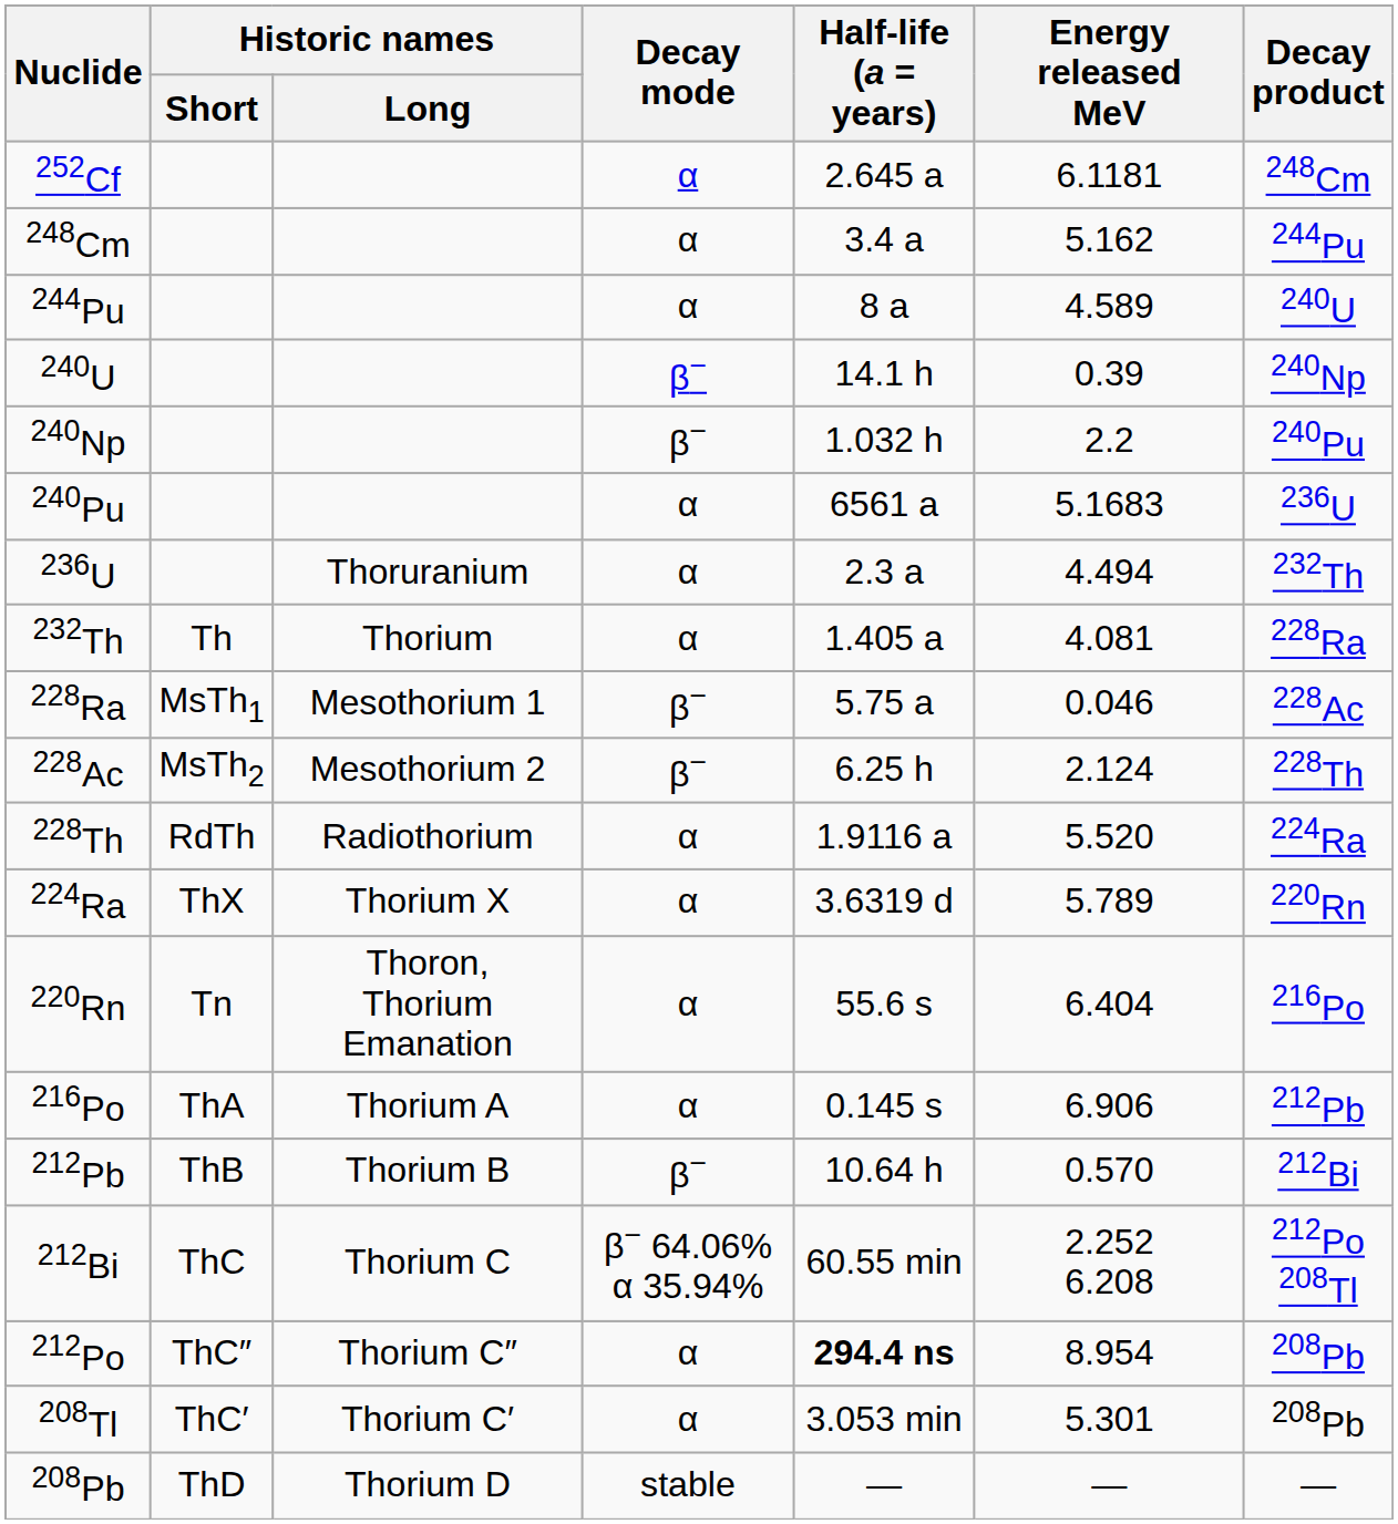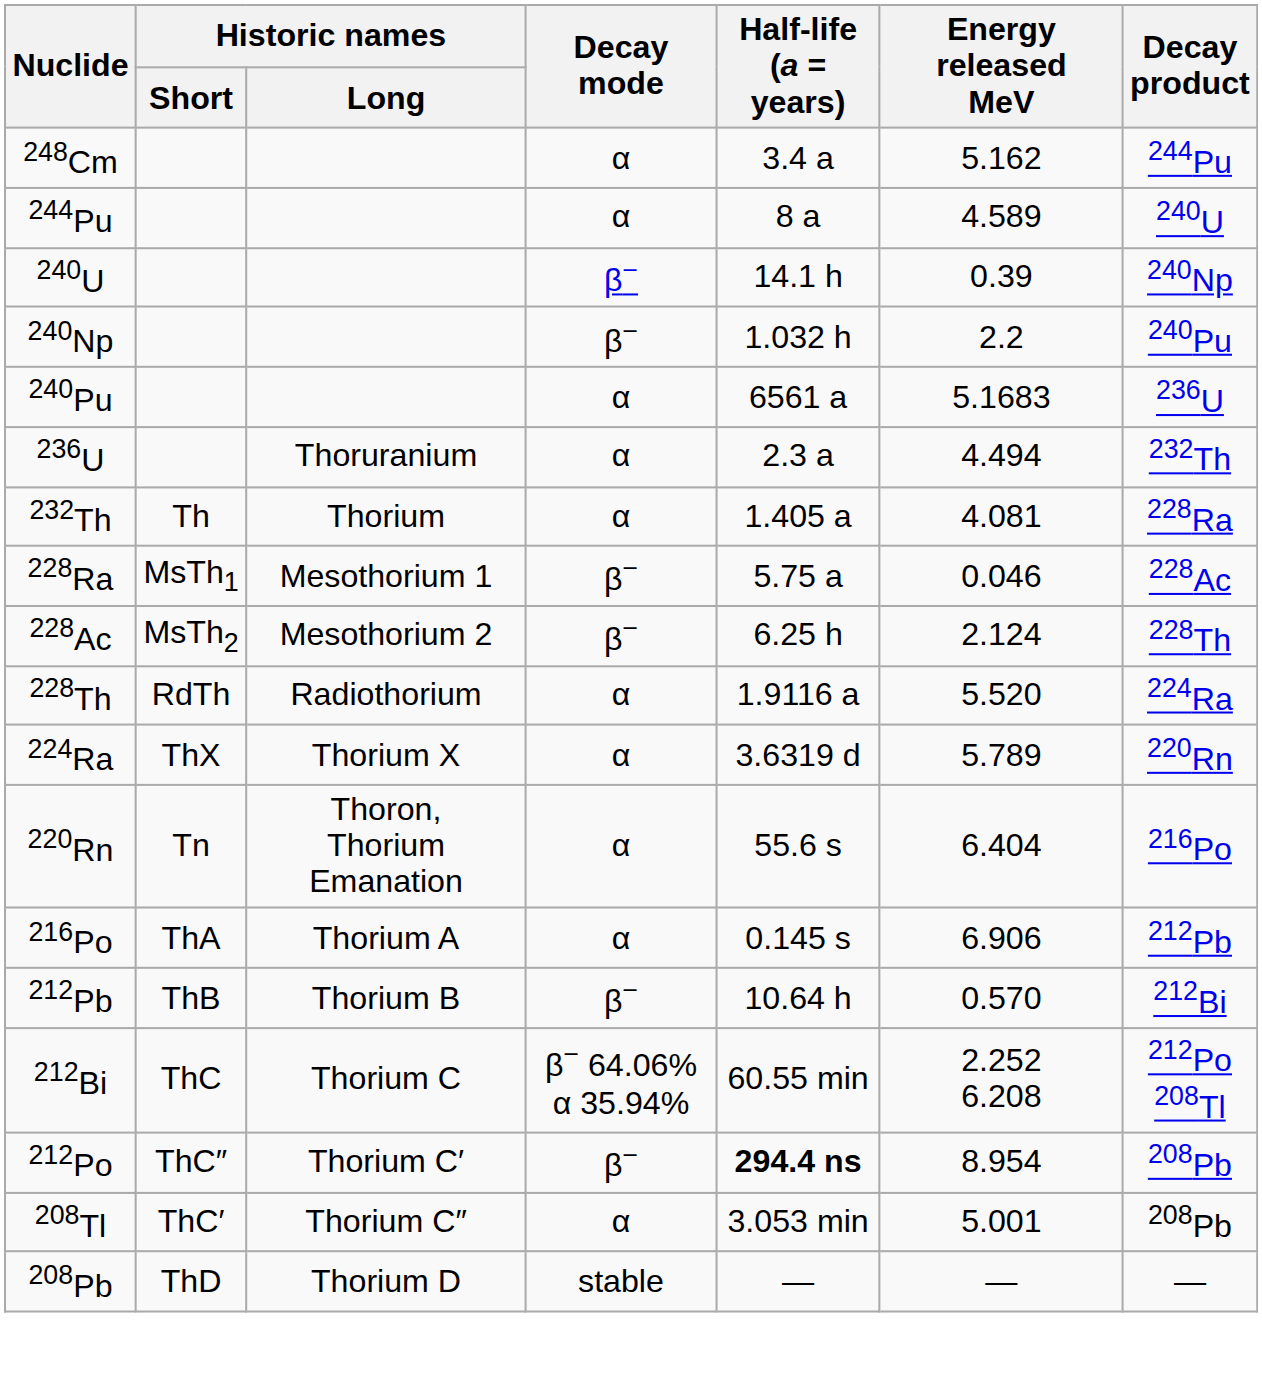 <table class="wikitable" style="margin:auto; text-align:center;">
 <tr>
 <th rowspan=2>Nuclide</th>
 <th colspan=2>Historic names</th>
 <th rowspan=2>Decay mode</th>
 <th rowspan=2>Half-life<br>(<em>a</em> = years)</th>
 <th rowspan=2>Energy released<br>MeV</th>
 <th rowspan=2>Decay<br>product</th>
 </tr>
 <tr>
 <th>Short</th>
 <th>Long</th>
-</tr>
-<tr>
-<td><a href='#'><sup>252</sup>Cf</a></td>
-<td></td>
-<td></td>
-<td><a href='#'>α</a></td>
-<td>2.645 a</td>
-<td>6.1181</td>
-<td><a href='#'><sup>248</sup>Cm</a></td>
 </tr>
 <tr>
 <td><sup>248</sup>Cm</td>
 <td></td>
 <td></td>
 <td>α</td>
 <td>3.4 a</td>
 <td>5.162</td>
 <td><a href='#'><sup>244</sup>Pu</a></td>
 </tr>
 <tr>
 <td><sup>244</sup>Pu</td>
 <td></td>
 <td></td>
 <td>α</td>
 <td>8 a</td>
 <td>4.589</td>
 <td><a href='#'><sup>240</sup>U</a></td>
 </tr>
 <tr>
 <td><sup>240</sup>U</td>
 <td></td>
 <td></td>
 <td><a href='#'>β<sup>−</sup></a></td>
 <td>14.1 h</td>
 <td>0.39</td>
 <td><a href='#'><sup>240</sup>Np</a></td>
 </tr>
 <tr>
 <td><sup>240</sup>Np</td>
 <td></td>
 <td></td>
 <td>β<sup>−</sup></td>
 <td>1.032 h</td>
 <td>2.2</td>
 <td><a href='#'><sup>240</sup>Pu</a></td>
 </tr>
 <tr>
 <td><sup>240</sup>Pu</td>
 <td></td>
 <td></td>
 <td>α</td>
 <td>6561 a</td>
 <td>5.1683</td>
 <td><a href='#'><sup>236</sup>U</a></td>
 </tr>
 <tr>
 <td><sup>236</sup>U</td>
 <td></td>
 <td>Thoruranium</td>
 <td>α</td>
 <td>2.3 a</td>
 <td>4.494</td>
 <td><a href='#'><sup>232</sup>Th</a></td>
 </tr>
 <tr>
 <td><sup>232</sup>Th</td>
 <td>Th</td>
 <td>Thorium</td>
 <td>α</td>
 <td>1.405 a</td>
 <td>4.081</td>
 <td><a href='#'><sup>228</sup>Ra</a></td>
 </tr>
 <tr>
 <td><sup>228</sup>Ra</td>
 <td>MsTh<sub>1</sub></td>
 <td>Mesothorium 1</td>
 <td>β<sup>−</sup></td>
 <td>5.75 a</td>
 <td>0.046</td>
 <td><a href='#'><sup>228</sup>Ac</a></td>
 </tr>
 <tr>
 <td><sup>228</sup>Ac</td>
 <td>MsTh<sub>2</sub></td>
 <td>Mesothorium 2</td>
 <td>β<sup>−</sup></td>
 <td>6.25 h</td>
 <td>2.124</td>
 <td><a href='#'><sup>228</sup>Th</a></td>
 </tr>
 <tr>
 <td><sup>228</sup>Th</td>
 <td>RdTh</td>
 <td>Radiothorium</td>
 <td>α</td>
 <td>1.9116 a</td>
 <td>5.520</td>
 <td><a href='#'><sup>224</sup>Ra</a></td>
 </tr>
 <tr>
 <td><sup>224</sup>Ra</td>
 <td>ThX</td>
 <td>Thorium X</td>
 <td>α</td>
 <td>3.6319 d</td>
 <td>5.789</td>
 <td><a href='#'><sup>220</sup>Rn</a></td>
 </tr>
 <tr>
 <td><sup>220</sup>Rn</td>
 <td>Tn</td>
 <td>Thoron,<br>Thorium Emanation</td>
 <td>α</td>
 <td>55.6 s</td>
 <td>6.404</td>
 <td><a href='#'><sup>216</sup>Po</a></td>
 </tr>
 <tr>
 <td><sup>216</sup>Po</td>
 <td>ThA</td>
 <td>Thorium A</td>
 <td>α</td>
 <td>0.145 s</td>
 <td>6.906</td>
 <td><a href='#'><sup>212</sup>Pb</a></td>
 </tr>
 <tr>
 <td><sup>212</sup>Pb</td>
 <td>ThB</td>
 <td>Thorium B</td>
 <td>β<sup>−</sup></td>
 <td>10.64 h</td>
 <td>0.570</td>
 <td><a href='#'><sup>212</sup>Bi</a></td>
 </tr>
 <tr>
 <td><sup>212</sup>Bi</td>
 <td>ThC</td>
 <td>Thorium C</td>
 <td>β<sup>−</sup> 64.06% <br> α 35.94%</td>
 <td>60.55 min</td>
 <td>2.252 <br> 6.208</td>
 <td><a href='#'><sup>212</sup>Po</a> <br> <a href='#'><sup>208</sup>Tl</a></td>
 </tr>
 <tr>
 <td><sup>212</sup>Po</td>
 <td>ThC″</td>
-<td>Thorium C″</td>
-<td>α</td>
+<td>Thorium C′</td>
+<td>β<sup>−</sup></td>
 <td><strong>294.4 ns</strong></td>
 <td>8.954</td>
 <td><a href='#'><sup>208</sup>Pb</a></td>
 </tr>
 <tr>
 <td><sup>208</sup>Tl</td>
 <td>ThC′</td>
-<td>Thorium C′</td>
+<td>Thorium C″</td>
 <td>α</td>
 <td>3.053 min</td>
-<td>5.301</td>
+<td>5.001</td>
 <td><sup>208</sup>Pb</td>
 </tr>
 <tr>
 <td><sup>208</sup>Pb</td>
 <td>ThD</td>
 <td>Thorium D</td>
 <td>stable</td>
 <td>—</td>
 <td>—</td>
 <td>—</td>
 </tr>
 </table>
